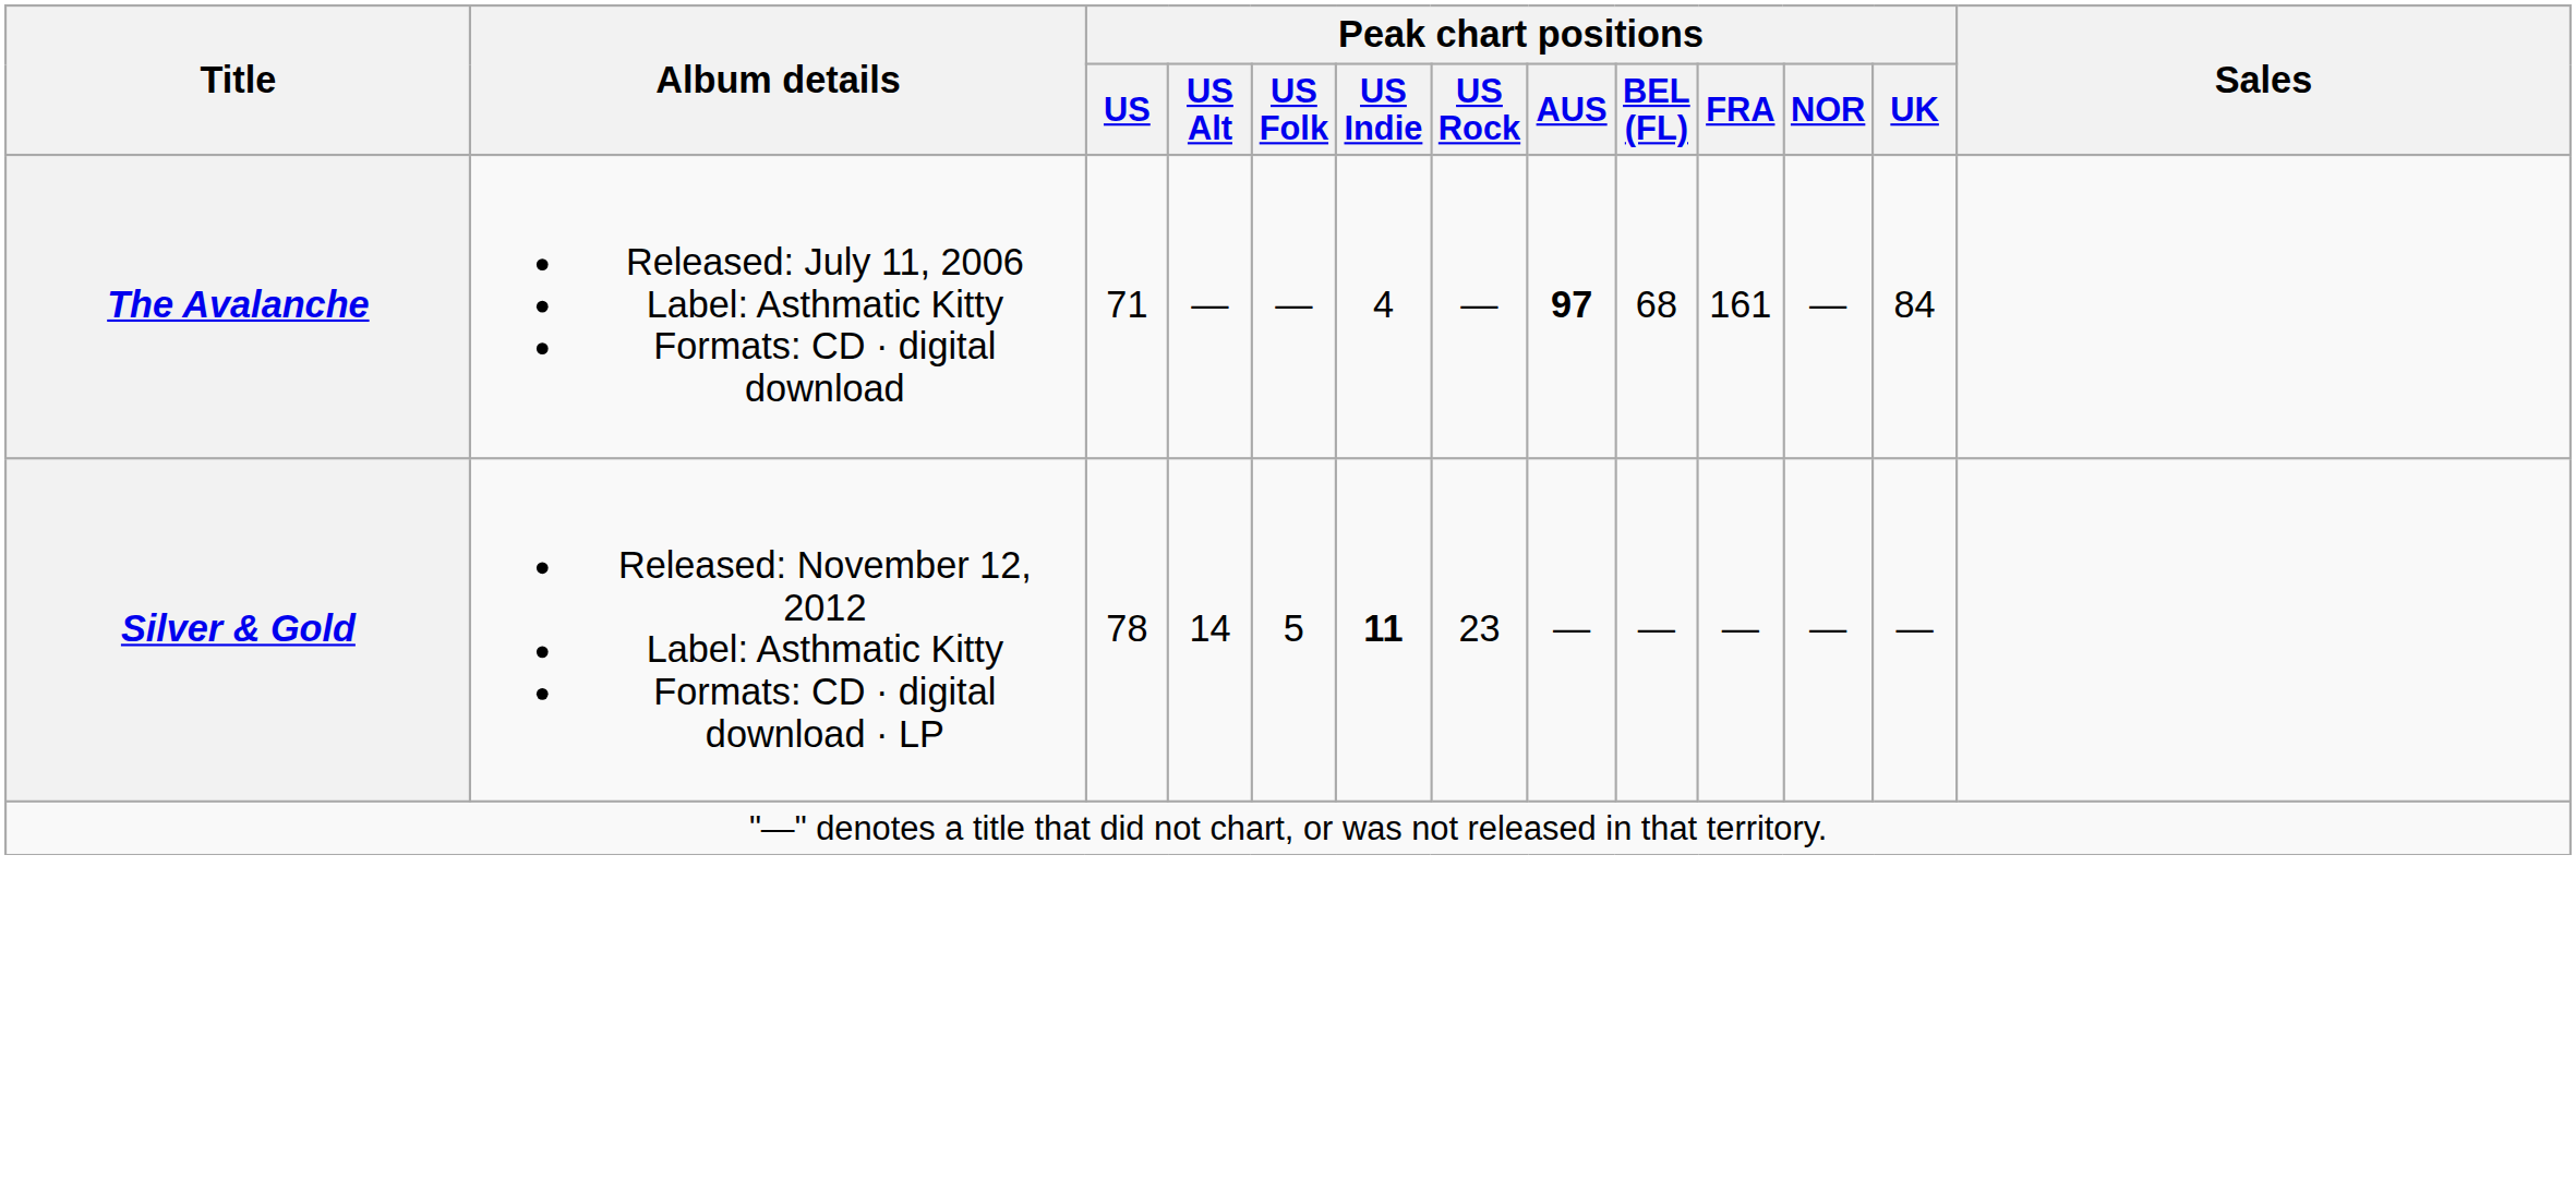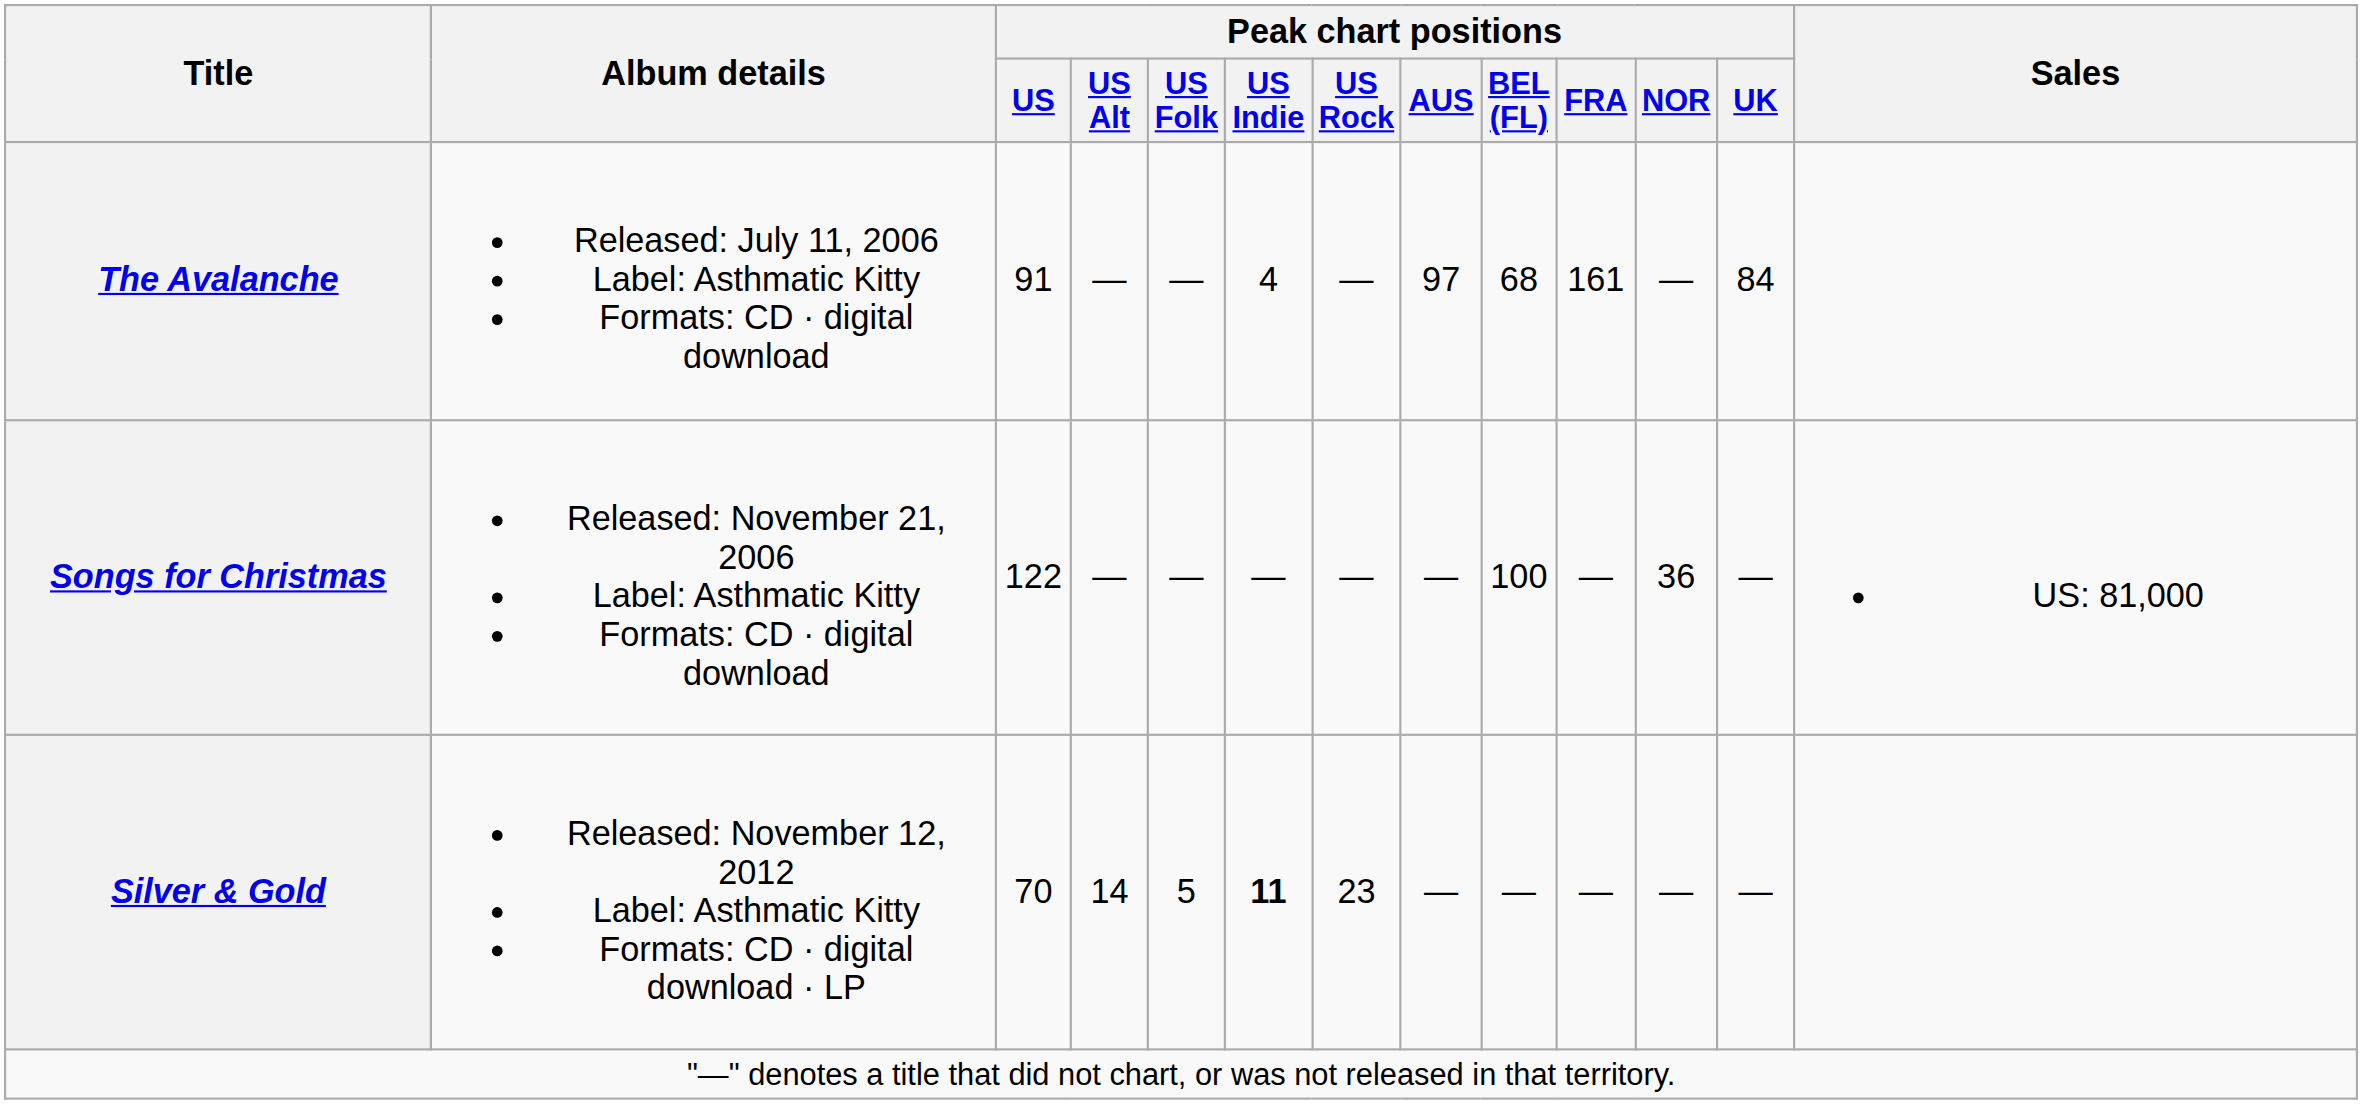 <table class="wikitable plainrowheaders" style="text-align:center;">
 <tr>
 <th scope="col" rowspan="2" style="width:12em;">Title</th>
 <th scope="col" rowspan="2" style="width:16em;">Album details</th>
 <th scope="col" colspan="10">Peak chart positions</th>
 <th scope="col" rowspan="2" style="width:16em;">Sales</th>
 </tr>
 <tr>
 <th scope="col" style="width:2em;font-size:90%;"><a href='#'>US</a><br></th>
 <th scope="col" style="width:2em;font-size:90%;"><a href='#'>US<br>Alt</a><br></th>
 <th scope="col" style="width:2em;font-size:90%;"><a href='#'>US<br>Folk</a><br></th>
 <th scope="col" style="width:2em;font-size:90%;"><a href='#'>US<br>Indie</a><br></th>
 <th scope="col" style="width:2em;font-size:90%;"><a href='#'>US<br>Rock</a><br></th>
 <th scope="col" style="width:2em;font-size:90%;"><a href='#'>AUS</a><br></th>
 <th scope="col" style="width:2em;font-size:90%;"><a href='#'>BEL<br>(FL)</a><br></th>
 <th scope="col" style="width:2em;font-size:90%;"><a href='#'>FRA</a><br></th>
 <th scope="col" style="width:2em;font-size:90%;"><a href='#'>NOR</a><br></th>
 <th scope="col" style="width:2em;font-size:90%;"><a href='#'>UK</a><br></th>
 </tr>
 <tr>
 <th scope="row"><em><a href='#'>The Avalanche</a></em></th>
 <td><br><ul><li>Released: July 11, 2006</li><li>Label: Asthmatic Kitty</li><li>Formats: CD · digital download</li></ul></td>
-<td>71</td>
+<td>91</td>
 <td>—</td>
 <td>—</td>
 <td>4</td>
 <td>—</td>
-<td><strong>97</strong></td>
+<td>97</td>
 <td>68</td>
 <td>161</td>
 <td>—</td>
 <td>84</td>
 <td></td>
 </tr>
 <tr>
+<th scope="row"><em><a href='#'>Songs for Christmas</a></em></th>
+<td><br><ul><li>Released: November 21, 2006</li><li>Label: Asthmatic Kitty</li><li>Formats: CD · digital download</li></ul></td>
+<td>122</td>
+<td>—</td>
+<td>—</td>
+<td>—</td>
+<td>—</td>
+<td>—</td>
+<td>100</td>
+<td>—</td>
+<td>36</td>
+<td>—</td>
+<td><br><ul><li>US: 81,000</li></ul></td>
+</tr>
+<tr>
 <th scope="row"><em><a href='#'>Silver & Gold</a></em></th>
 <td><br><ul><li>Released: November 12, 2012</li><li>Label: Asthmatic Kitty</li><li>Formats: CD · digital download · LP</li></ul></td>
-<td>78</td>
+<td>70</td>
 <td>14</td>
 <td>5</td>
 <td><strong>11</strong></td>
 <td>23</td>
 <td>—</td>
 <td>—</td>
 <td>—</td>
 <td>—</td>
 <td>—</td>
 <td></td>
 </tr>
 <tr>
 <td colspan="13" style="font-size:90%">"—" denotes a title that did not chart, or was not released in that territory.</td>
 </tr>
 </table>
